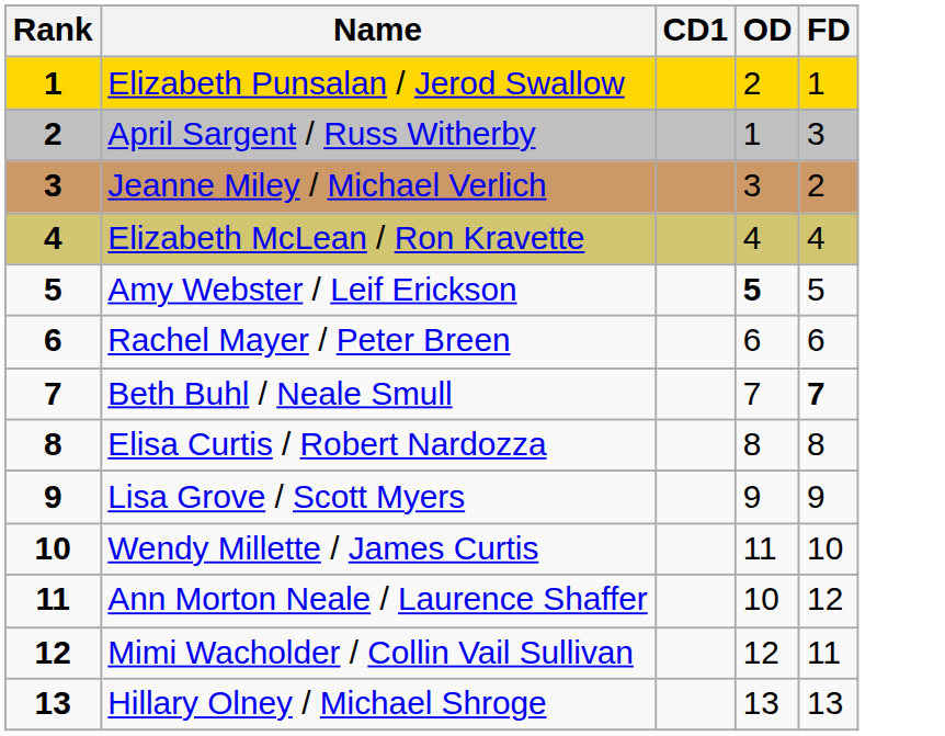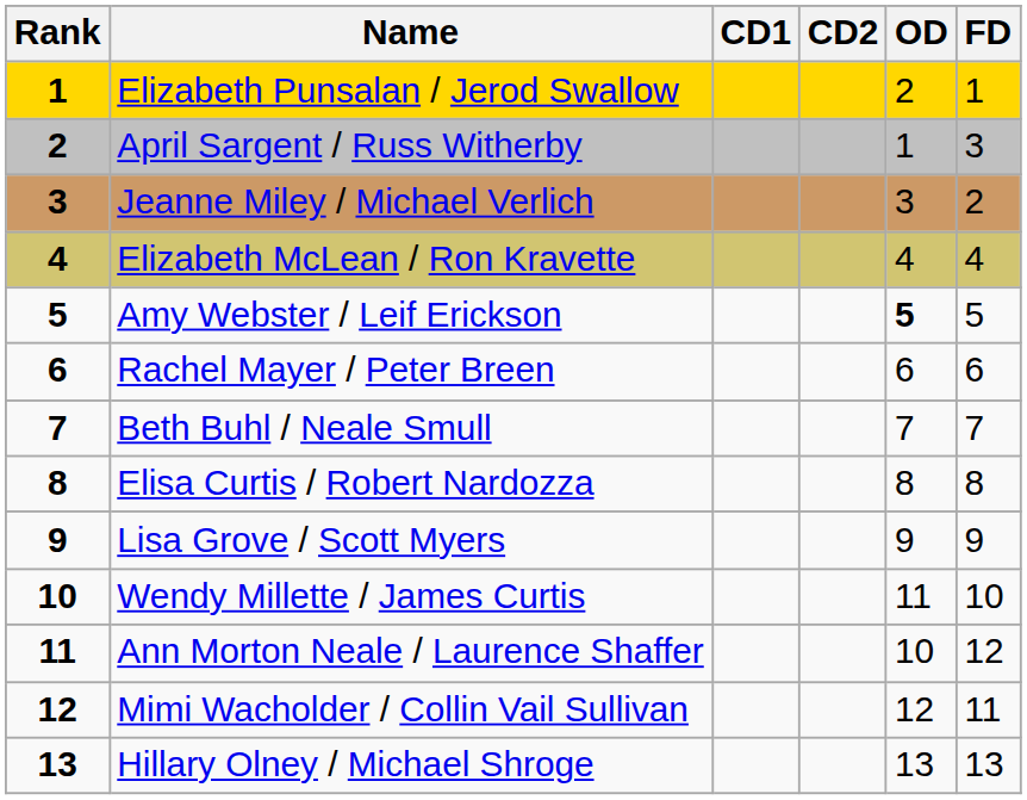 <table class="wikitable">
 <tr>
 <th>Rank</th>
 <th>Name</th>
 <th>CD1</th>
+<th>CD2</th>
 <th>OD</th>
 <th>FD</th>
 </tr>
 <tr bgcolor="gold">
 <td align="center"><strong>1</strong></td>
 <td><a href='#'>Elizabeth Punsalan</a> / <a href='#'>Jerod Swallow</a></td>
+<td></td>
 <td></td>
 <td>2</td>
 <td>1</td>
 </tr>
 <tr bgcolor="silver">
 <td align="center"><strong>2</strong></td>
 <td><a href='#'>April Sargent</a> / <a href='#'>Russ Witherby</a></td>
 <td></td>
+<td></td>
 <td>1</td>
 <td>3</td>
 </tr>
 <tr bgcolor="cc9966">
 <td align="center"><strong>3</strong></td>
 <td><a href='#'>Jeanne Miley</a> / <a href='#'>Michael Verlich</a></td>
+<td></td>
 <td></td>
 <td>3</td>
 <td>2</td>
 </tr>
 <tr bgcolor="#d1c571">
 <td align="center"><strong>4</strong></td>
 <td><a href='#'>Elizabeth McLean</a> / <a href='#'>Ron Kravette</a></td>
 <td></td>
+<td></td>
 <td>4</td>
 <td>4</td>
 </tr>
 <tr>
 <td align="center"><strong>5</strong></td>
 <td><a href='#'>Amy Webster</a> / <a href='#'>Leif Erickson</a></td>
+<td></td>
 <td></td>
 <td><strong>5</strong></td>
 <td>5</td>
 </tr>
 <tr>
 <td align="center"><strong>6</strong></td>
 <td><a href='#'>Rachel Mayer</a> / <a href='#'>Peter Breen</a></td>
 <td></td>
+<td></td>
 <td>6</td>
 <td>6</td>
 </tr>
 <tr>
 <td align="center"><strong>7</strong></td>
 <td><a href='#'>Beth Buhl</a> / <a href='#'>Neale Smull</a></td>
 <td></td>
+<td></td>
 <td>7</td>
-<td><strong>7</strong></td>
+<td>7</td>
 </tr>
 <tr>
 <td align="center"><strong>8</strong></td>
 <td><a href='#'>Elisa Curtis</a> / <a href='#'>Robert Nardozza</a></td>
+<td></td>
 <td></td>
 <td>8</td>
 <td>8</td>
 </tr>
 <tr>
 <td align="center"><strong>9</strong></td>
 <td><a href='#'>Lisa Grove</a> / <a href='#'>Scott Myers</a></td>
 <td></td>
+<td></td>
 <td>9</td>
 <td>9</td>
 </tr>
 <tr>
 <td align="center"><strong>10</strong></td>
 <td><a href='#'>Wendy Millette</a> / <a href='#'>James Curtis</a></td>
+<td></td>
 <td></td>
 <td>11</td>
 <td>10</td>
 </tr>
 <tr>
 <td align="center"><strong>11</strong></td>
 <td><a href='#'>Ann Morton Neale</a> / <a href='#'>Laurence Shaffer</a></td>
 <td></td>
+<td></td>
 <td>10</td>
 <td>12</td>
 </tr>
 <tr>
 <td align="center"><strong>12</strong></td>
 <td><a href='#'>Mimi Wacholder</a> / <a href='#'>Collin Vail Sullivan</a></td>
+<td></td>
 <td></td>
 <td>12</td>
 <td>11</td>
 </tr>
 <tr>
 <td align="center"><strong>13</strong></td>
 <td><a href='#'>Hillary Olney</a> / <a href='#'>Michael Shroge</a></td>
 <td></td>
+<td></td>
 <td>13</td>
 <td>13</td>
 </tr>
 </table>
